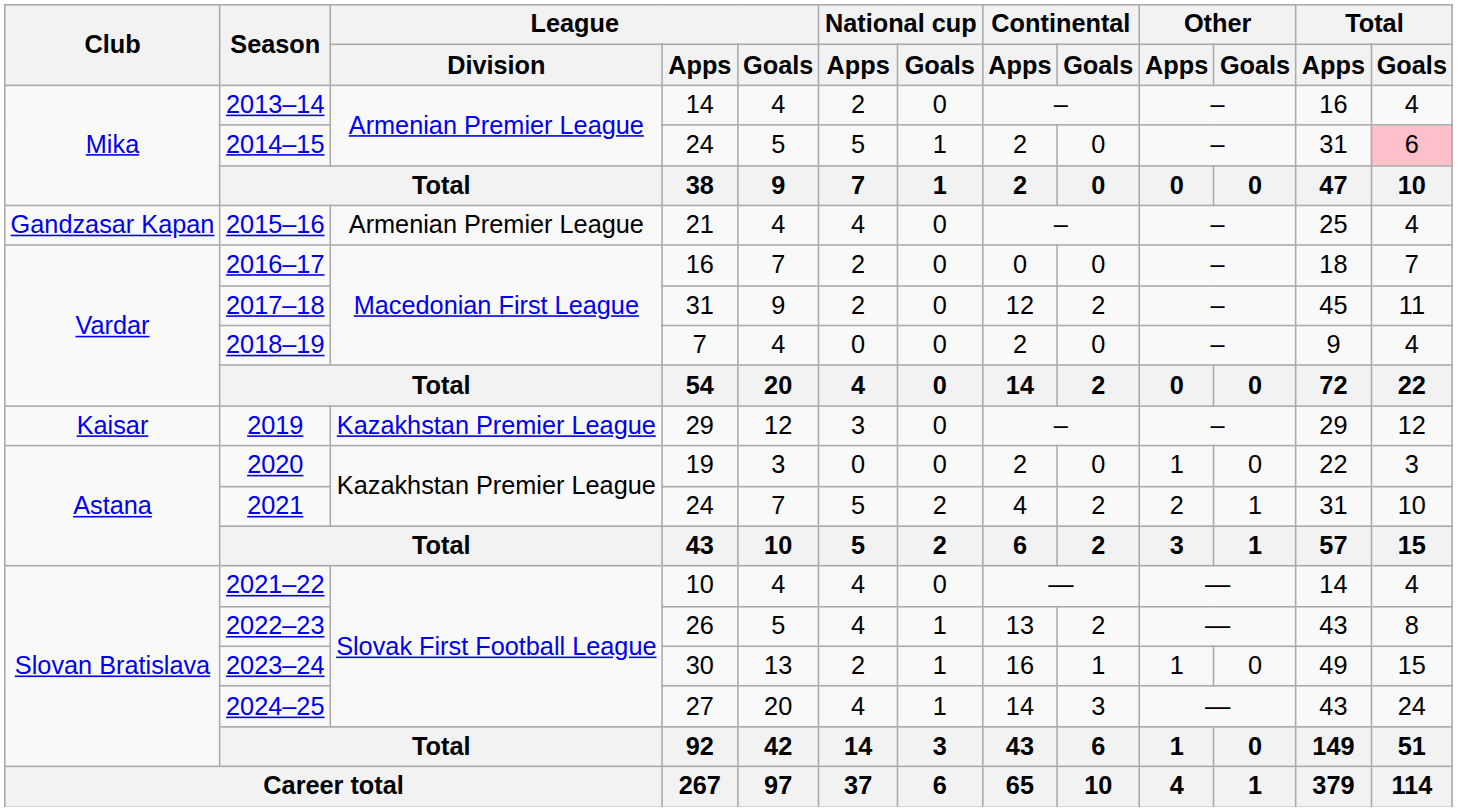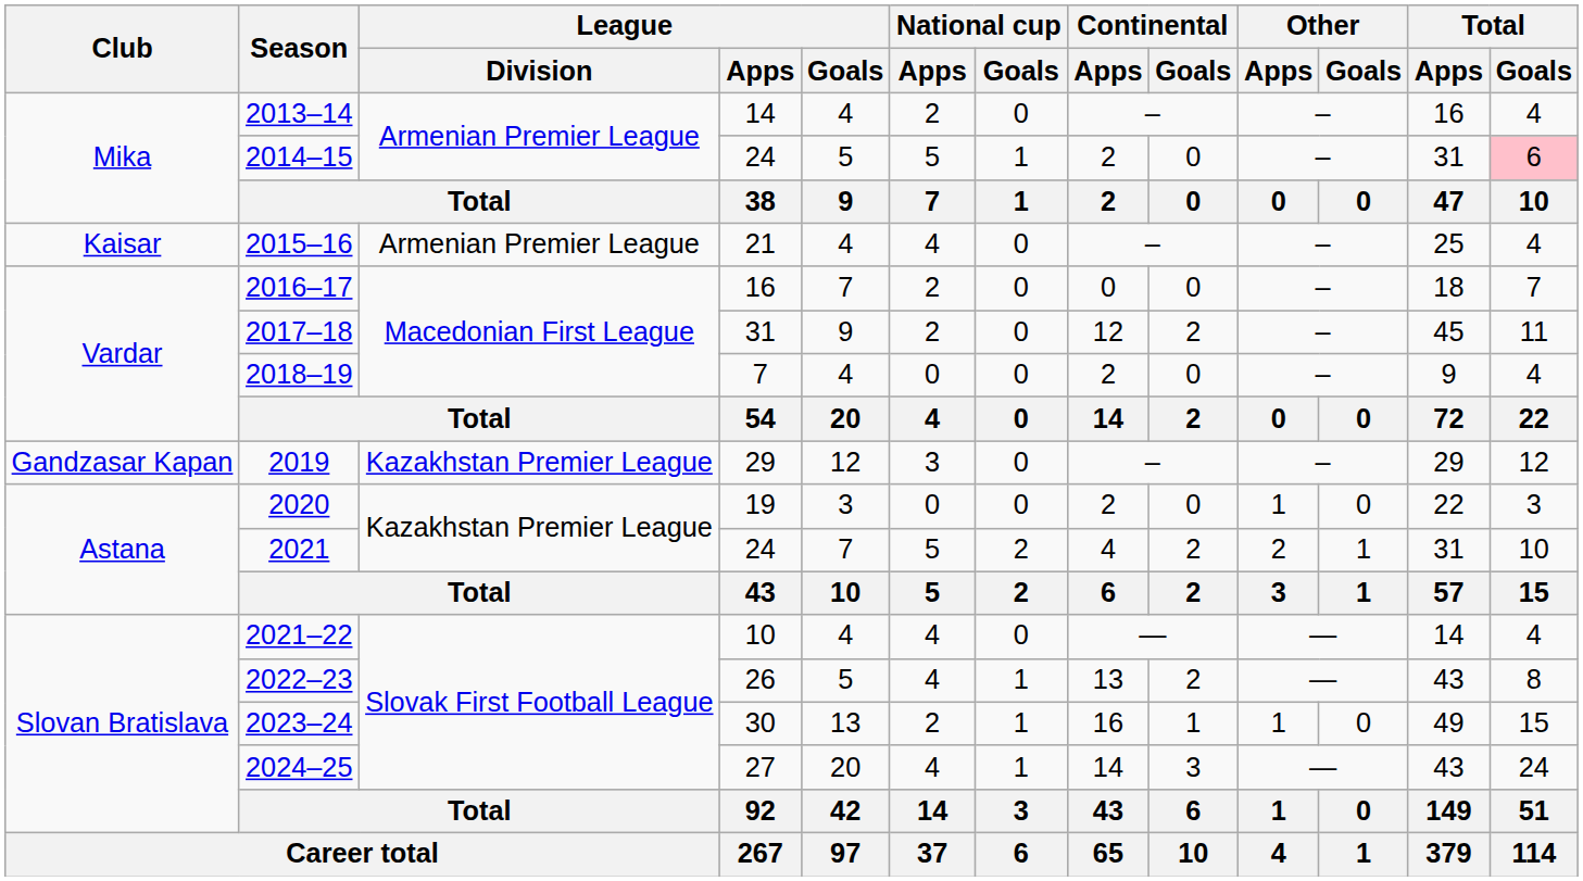 <table class="wikitable" style="text-align:center">
 <tr>
 <th rowspan="2">Club</th>
 <th rowspan="2">Season</th>
 <th colspan="3">League</th>
 <th colspan="2">National cup</th>
 <th colspan="2">Continental</th>
 <th colspan="2">Other</th>
 <th colspan="2">Total</th>
 </tr>
 <tr>
 <th>Division</th>
 <th>Apps</th>
 <th>Goals</th>
 <th>Apps</th>
 <th>Goals</th>
 <th>Apps</th>
 <th>Goals</th>
 <th>Apps</th>
 <th>Goals</th>
 <th>Apps</th>
 <th>Goals</th>
 </tr>
 <tr>
 <td rowspan="3"><a href='#'>Mika</a></td>
 <td><a href='#'>2013–14</a></td>
 <td rowspan="2"><a href='#'>Armenian Premier League</a></td>
 <td>14</td>
 <td>4</td>
 <td>2</td>
 <td>0</td>
 <td colspan="2">–</td>
 <td colspan="2">–</td>
 <td>16</td>
 <td>4</td>
 </tr>
 <tr>
 <td><a href='#'>2014–15</a></td>
 <td>24</td>
 <td>5</td>
 <td>5</td>
 <td>1</td>
 <td>2</td>
 <td>0</td>
 <td colspan="2">–</td>
 <td>31</td>
 <td style="background: pink;">6</td>
 </tr>
 <tr>
 <th colspan="2">Total</th>
 <th>38</th>
 <th>9</th>
 <th>7</th>
 <th>1</th>
 <th>2</th>
 <th>0</th>
 <th>0</th>
 <th>0</th>
 <th>47</th>
 <th>10</th>
 </tr>
 <tr>
-<td><a href='#'>Gandzasar Kapan</a></td>
+<td><a href='#'>Kaisar</a></td>
 <td><a href='#'>2015–16</a></td>
 <td>Armenian Premier League</td>
 <td>21</td>
 <td>4</td>
 <td>4</td>
 <td>0</td>
 <td colspan="2">–</td>
 <td colspan="2">–</td>
 <td>25</td>
 <td>4</td>
 </tr>
 <tr>
 <td rowspan="4"><a href='#'>Vardar</a></td>
 <td><a href='#'>2016–17</a></td>
 <td rowspan="3"><a href='#'>Macedonian First League</a></td>
 <td>16</td>
 <td>7</td>
 <td>2</td>
 <td>0</td>
 <td>0</td>
 <td>0</td>
 <td colspan="2">–</td>
 <td>18</td>
 <td>7</td>
 </tr>
 <tr>
 <td><a href='#'>2017–18</a></td>
 <td>31</td>
 <td>9</td>
 <td>2</td>
 <td>0</td>
 <td>12</td>
 <td>2</td>
 <td colspan="2">–</td>
 <td>45</td>
 <td>11</td>
 </tr>
 <tr>
 <td><a href='#'>2018–19</a></td>
 <td>7</td>
 <td>4</td>
 <td>0</td>
 <td>0</td>
 <td>2</td>
 <td>0</td>
 <td colspan="2">–</td>
 <td>9</td>
 <td>4</td>
 </tr>
 <tr>
 <th colspan="2">Total</th>
 <th>54</th>
 <th>20</th>
 <th>4</th>
 <th>0</th>
 <th>14</th>
 <th>2</th>
 <th>0</th>
 <th>0</th>
 <th>72</th>
 <th>22</th>
 </tr>
 <tr>
-<td><a href='#'>Kaisar</a></td>
+<td><a href='#'>Gandzasar Kapan</a></td>
 <td><a href='#'>2019</a></td>
 <td><a href='#'>Kazakhstan Premier League</a></td>
 <td>29</td>
 <td>12</td>
 <td>3</td>
 <td>0</td>
 <td colspan="2">–</td>
 <td colspan="2">–</td>
 <td>29</td>
 <td>12</td>
 </tr>
 <tr>
 <td rowspan="3"><a href='#'>Astana</a></td>
 <td><a href='#'>2020</a></td>
 <td rowspan="2">Kazakhstan Premier League</td>
 <td>19</td>
 <td>3</td>
 <td>0</td>
 <td>0</td>
 <td>2</td>
 <td>0</td>
 <td>1</td>
 <td>0</td>
 <td>22</td>
 <td>3</td>
 </tr>
 <tr>
 <td><a href='#'>2021</a></td>
 <td>24</td>
 <td>7</td>
 <td>5</td>
 <td>2</td>
 <td>4</td>
 <td>2</td>
 <td>2</td>
 <td>1</td>
 <td>31</td>
 <td>10</td>
 </tr>
 <tr>
 <th colspan="2">Total</th>
 <th>43</th>
 <th>10</th>
 <th>5</th>
 <th>2</th>
 <th>6</th>
 <th>2</th>
 <th>3</th>
 <th>1</th>
 <th>57</th>
 <th>15</th>
 </tr>
 <tr>
 <td rowspan="5"><a href='#'>Slovan Bratislava</a></td>
 <td><a href='#'>2021–22</a></td>
 <td rowspan="4"><a href='#'>Slovak First Football League</a></td>
 <td>10</td>
 <td>4</td>
 <td>4</td>
 <td>0</td>
 <td colspan="2">—</td>
 <td colspan="2">—</td>
 <td>14</td>
 <td>4</td>
 </tr>
 <tr>
 <td><a href='#'>2022–23</a></td>
 <td>26</td>
 <td>5</td>
 <td>4</td>
 <td>1</td>
 <td>13</td>
 <td>2</td>
 <td colspan="2">—</td>
 <td>43</td>
 <td>8</td>
 </tr>
 <tr>
 <td><a href='#'>2023–24</a></td>
 <td>30</td>
 <td>13</td>
 <td>2</td>
 <td>1</td>
 <td>16</td>
 <td>1</td>
 <td>1</td>
 <td>0</td>
 <td>49</td>
 <td>15</td>
 </tr>
 <tr>
 <td><a href='#'>2024–25</a></td>
 <td>27</td>
 <td>20</td>
 <td>4</td>
 <td>1</td>
 <td>14</td>
 <td>3</td>
 <td colspan="2">—</td>
 <td>43</td>
 <td>24</td>
 </tr>
 <tr>
 <th colspan="2">Total</th>
 <th>92</th>
 <th>42</th>
 <th>14</th>
 <th>3</th>
 <th>43</th>
 <th>6</th>
 <th>1</th>
 <th>0</th>
 <th>149</th>
 <th>51</th>
 </tr>
 <tr>
 <th colspan="3">Career total</th>
 <th>267</th>
 <th>97</th>
 <th>37</th>
 <th>6</th>
 <th>65</th>
 <th>10</th>
 <th>4</th>
 <th>1</th>
 <th>379</th>
 <th>114</th>
 </tr>
 </table>
